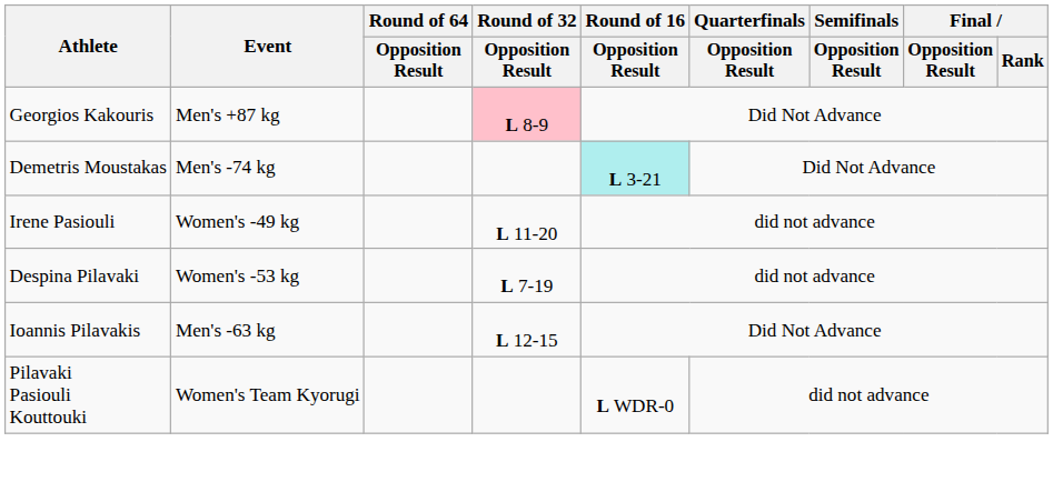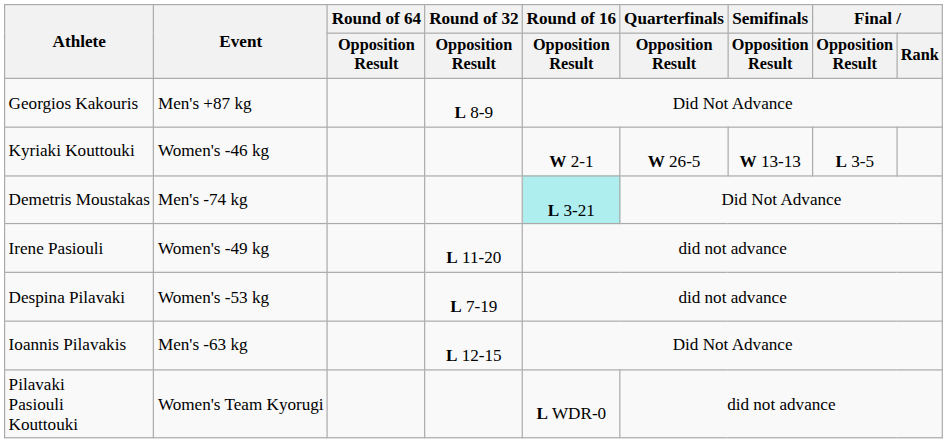 <table class="wikitable" style="font-size:90%">
 <tr>
 <th rowspan="2">Athlete</th>
 <th rowspan="2">Event</th>
 <th>Round of 64</th>
 <th>Round of 32</th>
 <th>Round of 16</th>
 <th>Quarterfinals</th>
 <th>Semifinals</th>
 <th colspan=2>Final / </th>
 </tr>
 <tr style="font-size:95%">
 <th>Opposition<br>Result</th>
 <th>Opposition<br>Result</th>
 <th>Opposition<br>Result</th>
 <th>Opposition<br>Result</th>
 <th>Opposition<br>Result</th>
 <th>Opposition<br>Result</th>
 <th>Rank</th>
 </tr>
 <tr align=center>
 <td align=left>Georgios Kakouris</td>
 <td align=left>Men's +87 kg</td>
 <td></td>
-<td style="background: pink;"><br><strong>L</strong> 8-9</td>
+<td><br><strong>L</strong> 8-9</td>
 <td colspan=5>Did Not Advance</td>
+</tr>
+<tr align=center>
+<td align=left>Kyriaki Kouttouki</td>
+<td align=left>Women's -46 kg</td>
+<td></td>
+<td></td>
+<td><br><strong>W</strong> 2-1</td>
+<td><br><strong>W</strong> 26-5</td>
+<td><br><strong>W</strong> 13-13</td>
+<td><br><strong>L</strong> 3-5</td>
+<td></td>
 </tr>
 <tr align=center>
 <td align=left>Demetris Moustakas</td>
 <td align=left>Men's -74 kg</td>
 <td></td>
 <td></td>
 <td style="background: paleturquoise;"><br><strong>L</strong> 3-21</td>
 <td colspan=4>Did Not Advance</td>
 </tr>
 <tr align=center>
 <td align=left>Irene Pasiouli</td>
 <td align=left>Women's -49 kg</td>
 <td></td>
 <td><br><strong>L</strong> 11-20</td>
 <td colspan=5>did not advance</td>
 </tr>
 <tr align=center>
 <td align=left>Despina Pilavaki</td>
 <td align=left>Women's -53 kg</td>
 <td></td>
 <td><br><strong>L</strong> 7-19</td>
 <td colspan=5>did not advance</td>
 </tr>
 <tr align=center>
 <td align=left>Ioannis Pilavakis</td>
 <td align=left>Men's -63 kg</td>
 <td></td>
 <td><br><strong>L</strong> 12-15</td>
 <td colspan=5>Did Not Advance</td>
 </tr>
 <tr align=center>
 <td align=left>Pilavaki<br>Pasiouli<br>Kouttouki</td>
 <td align=left>Women's Team Kyorugi</td>
 <td></td>
 <td></td>
 <td><br><strong>L</strong> WDR-0</td>
 <td colspan=4>did not advance</td>
 </tr>
 </table>
